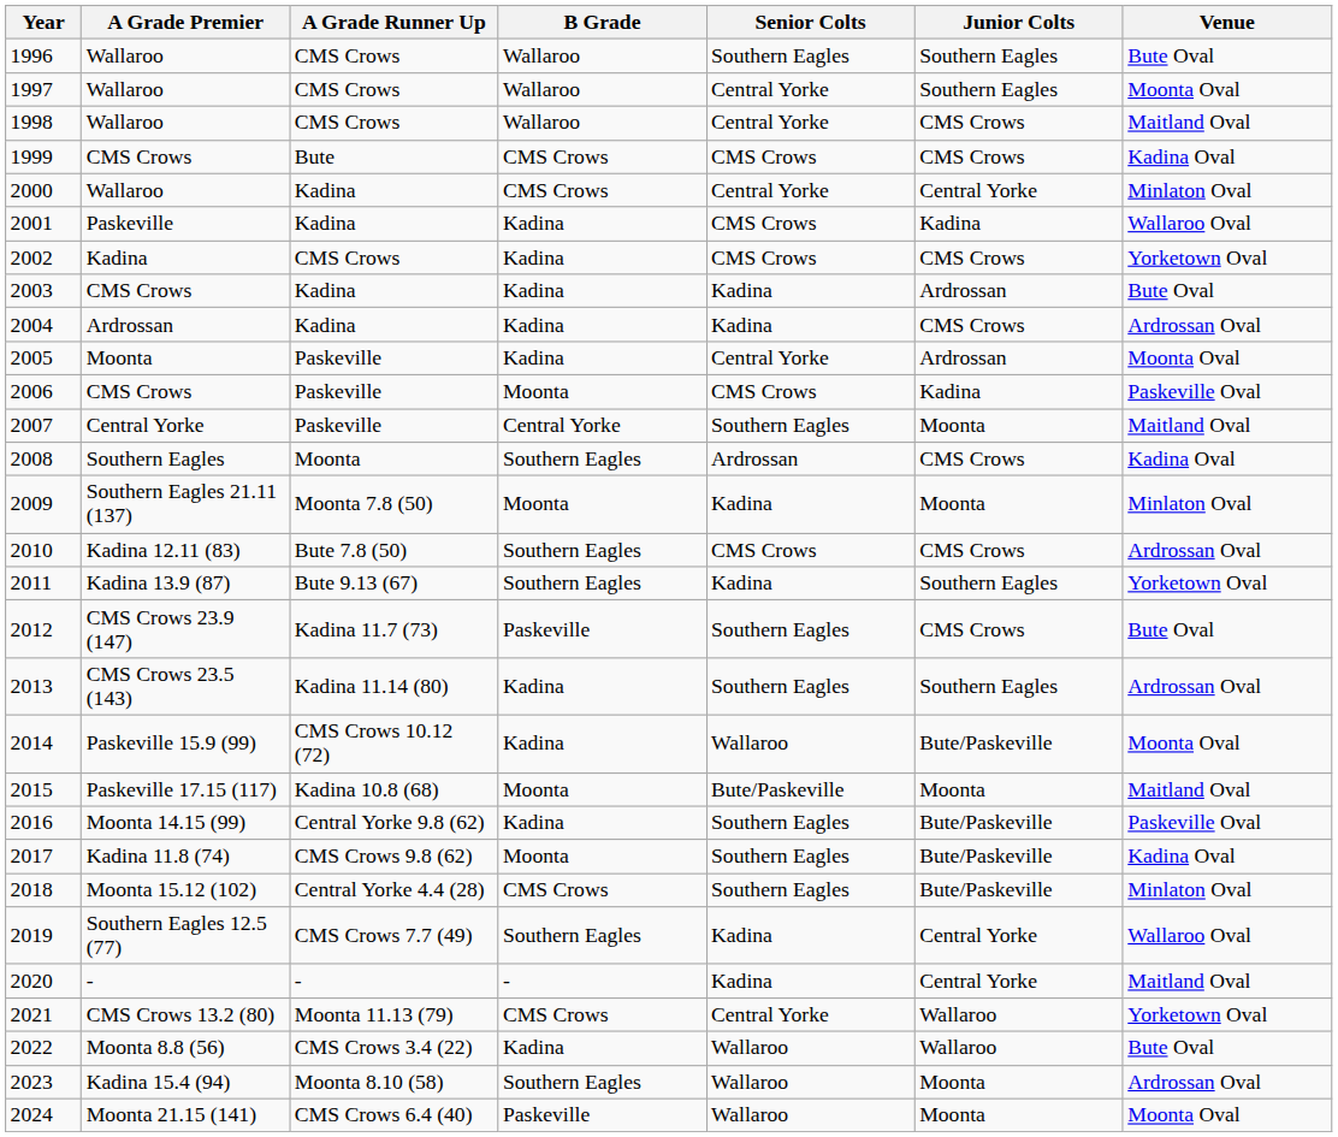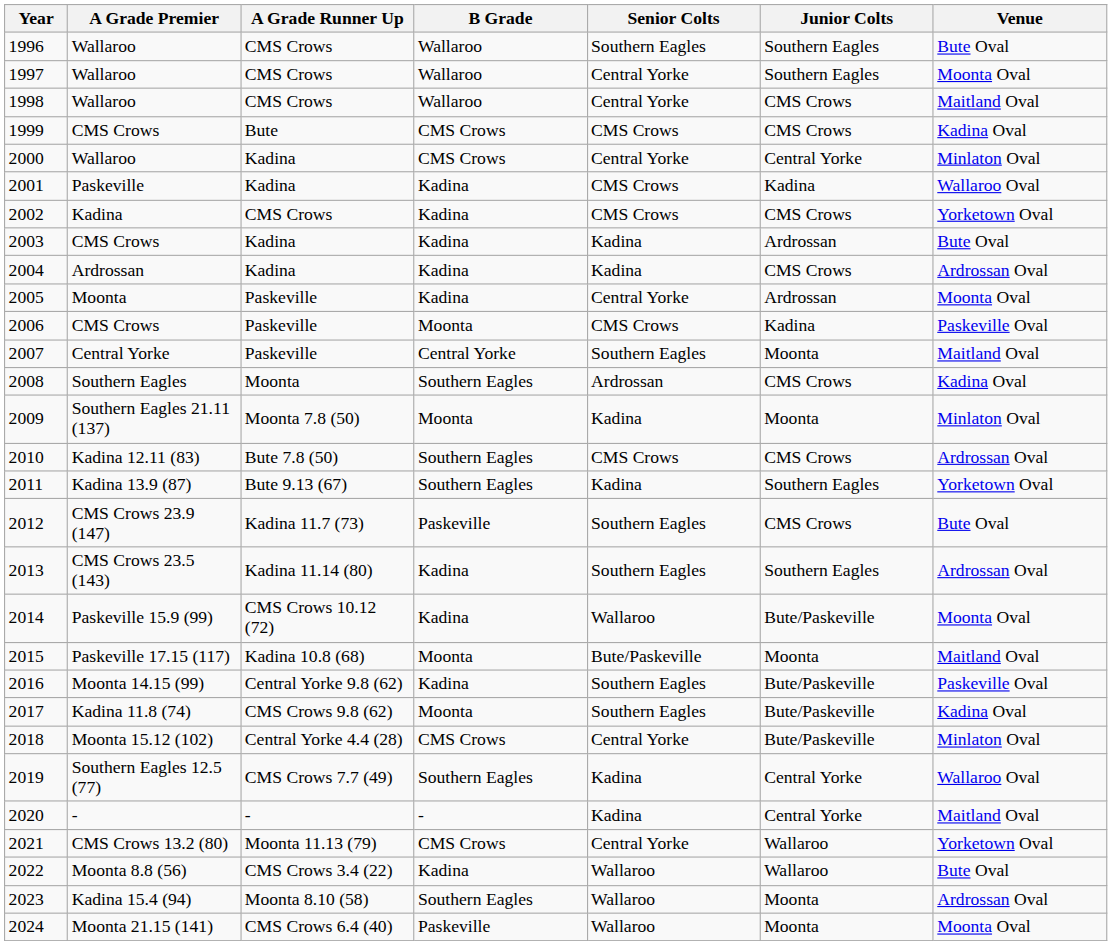 <table class="wikitable">
 <tr>
 <th scope="col" width="50">Year</th>
 <th scope="col" width="150">A Grade Premier</th>
 <th scope="col" width="150">A Grade Runner Up</th>
 <th scope="col" width="150">B Grade</th>
 <th scope="col" width="150">Senior Colts</th>
 <th scope="col" width="150">Junior Colts</th>
 <th scope="col" width="150">Venue</th>
 </tr>
 <tr>
 <td>1996</td>
 <td>Wallaroo</td>
 <td>CMS Crows</td>
 <td>Wallaroo</td>
 <td>Southern Eagles</td>
 <td>Southern Eagles</td>
 <td><a href='#'>Bute</a> Oval</td>
 </tr>
 <tr>
 <td>1997</td>
 <td>Wallaroo</td>
 <td>CMS Crows</td>
 <td>Wallaroo</td>
 <td>Central Yorke</td>
 <td>Southern Eagles</td>
 <td><a href='#'>Moonta</a> Oval</td>
 </tr>
 <tr>
 <td>1998</td>
 <td>Wallaroo</td>
 <td>CMS Crows</td>
 <td>Wallaroo</td>
 <td>Central Yorke</td>
 <td>CMS Crows</td>
 <td><a href='#'>Maitland</a> Oval</td>
 </tr>
 <tr>
 <td>1999</td>
 <td>CMS Crows</td>
 <td>Bute</td>
 <td>CMS Crows</td>
 <td>CMS Crows</td>
 <td>CMS Crows</td>
 <td><a href='#'>Kadina</a> Oval</td>
 </tr>
 <tr>
 <td>2000</td>
 <td>Wallaroo</td>
 <td>Kadina</td>
 <td>CMS Crows</td>
 <td>Central Yorke</td>
 <td>Central Yorke</td>
 <td><a href='#'>Minlaton</a> Oval</td>
 </tr>
 <tr>
 <td>2001</td>
 <td>Paskeville</td>
 <td>Kadina</td>
 <td>Kadina</td>
 <td>CMS Crows</td>
 <td>Kadina</td>
 <td><a href='#'>Wallaroo</a> Oval</td>
 </tr>
 <tr>
 <td>2002</td>
 <td>Kadina</td>
 <td>CMS Crows</td>
 <td>Kadina</td>
 <td>CMS Crows</td>
 <td>CMS Crows</td>
 <td><a href='#'>Yorketown</a> Oval</td>
 </tr>
 <tr>
 <td>2003</td>
 <td>CMS Crows</td>
 <td>Kadina</td>
 <td>Kadina</td>
 <td>Kadina</td>
 <td>Ardrossan</td>
 <td><a href='#'>Bute</a> Oval</td>
 </tr>
 <tr>
 <td>2004</td>
 <td>Ardrossan</td>
 <td>Kadina</td>
 <td>Kadina</td>
 <td>Kadina</td>
 <td>CMS Crows</td>
 <td><a href='#'>Ardrossan</a> Oval</td>
 </tr>
 <tr>
 <td>2005</td>
 <td>Moonta</td>
 <td>Paskeville</td>
 <td>Kadina</td>
 <td>Central Yorke</td>
 <td>Ardrossan</td>
 <td><a href='#'>Moonta</a> Oval</td>
 </tr>
 <tr>
 <td>2006</td>
 <td>CMS Crows</td>
 <td>Paskeville</td>
 <td>Moonta</td>
 <td>CMS Crows</td>
 <td>Kadina</td>
 <td><a href='#'>Paskeville</a> Oval</td>
 </tr>
 <tr>
 <td>2007</td>
 <td>Central Yorke</td>
 <td>Paskeville</td>
 <td>Central Yorke</td>
 <td>Southern Eagles</td>
 <td>Moonta</td>
 <td><a href='#'>Maitland</a> Oval</td>
 </tr>
 <tr>
 <td>2008</td>
 <td>Southern Eagles</td>
 <td>Moonta</td>
 <td>Southern Eagles</td>
 <td>Ardrossan</td>
 <td>CMS Crows</td>
 <td><a href='#'>Kadina</a> Oval</td>
 </tr>
 <tr>
 <td>2009</td>
 <td>Southern Eagles 21.11 (137)</td>
 <td>Moonta 7.8 (50)</td>
 <td>Moonta</td>
 <td>Kadina</td>
 <td>Moonta</td>
 <td><a href='#'>Minlaton</a> Oval</td>
 </tr>
 <tr>
 <td>2010</td>
 <td>Kadina 12.11 (83)</td>
 <td>Bute 7.8 (50)</td>
 <td>Southern Eagles</td>
 <td>CMS Crows</td>
 <td>CMS Crows</td>
 <td><a href='#'>Ardrossan</a> Oval</td>
 </tr>
 <tr>
 <td>2011</td>
 <td>Kadina 13.9 (87)</td>
 <td>Bute 9.13 (67)</td>
 <td>Southern Eagles</td>
 <td>Kadina</td>
 <td>Southern Eagles</td>
 <td><a href='#'>Yorketown</a> Oval</td>
 </tr>
 <tr>
 <td>2012</td>
 <td>CMS Crows 23.9 (147)</td>
 <td>Kadina 11.7 (73)</td>
 <td>Paskeville</td>
 <td>Southern Eagles</td>
 <td>CMS Crows</td>
 <td><a href='#'>Bute</a> Oval</td>
 </tr>
 <tr>
 <td>2013</td>
 <td>CMS Crows 23.5 (143)</td>
 <td>Kadina 11.14 (80)</td>
 <td>Kadina</td>
 <td>Southern Eagles</td>
 <td>Southern Eagles</td>
 <td><a href='#'>Ardrossan</a> Oval</td>
 </tr>
 <tr>
 <td>2014</td>
 <td>Paskeville 15.9 (99)</td>
 <td>CMS Crows 10.12 (72)</td>
 <td>Kadina</td>
 <td>Wallaroo</td>
 <td>Bute/Paskeville</td>
 <td><a href='#'>Moonta</a> Oval</td>
 </tr>
 <tr>
 <td>2015</td>
 <td>Paskeville 17.15 (117)</td>
 <td>Kadina 10.8 (68)</td>
 <td>Moonta</td>
 <td>Bute/Paskeville</td>
 <td>Moonta</td>
 <td><a href='#'>Maitland</a> Oval</td>
 </tr>
 <tr>
 <td>2016</td>
 <td>Moonta 14.15 (99)</td>
 <td>Central Yorke 9.8 (62)</td>
 <td>Kadina</td>
 <td>Southern Eagles</td>
 <td>Bute/Paskeville</td>
 <td><a href='#'>Paskeville</a> Oval</td>
 </tr>
 <tr>
 <td>2017</td>
 <td>Kadina 11.8 (74)</td>
 <td>CMS Crows 9.8 (62)</td>
 <td>Moonta</td>
 <td>Southern Eagles</td>
 <td>Bute/Paskeville</td>
 <td><a href='#'>Kadina</a> Oval</td>
 </tr>
 <tr>
 <td>2018</td>
 <td>Moonta 15.12 (102)</td>
 <td>Central Yorke 4.4 (28)</td>
 <td>CMS Crows</td>
-<td>Southern Eagles</td>
+<td>Central Yorke</td>
 <td>Bute/Paskeville</td>
 <td><a href='#'>Minlaton</a> Oval</td>
 </tr>
 <tr>
 <td>2019</td>
 <td>Southern Eagles 12.5 (77)</td>
 <td>CMS Crows 7.7 (49)</td>
 <td>Southern Eagles</td>
 <td>Kadina</td>
 <td>Central Yorke</td>
 <td><a href='#'>Wallaroo</a> Oval</td>
 </tr>
 <tr>
 <td>2020</td>
 <td>-</td>
 <td>-</td>
 <td>-</td>
 <td>Kadina</td>
 <td>Central Yorke</td>
 <td><a href='#'>Maitland</a> Oval</td>
 </tr>
 <tr>
 <td>2021</td>
 <td>CMS Crows 13.2 (80)</td>
 <td>Moonta 11.13 (79)</td>
 <td>CMS Crows</td>
 <td>Central Yorke</td>
 <td>Wallaroo</td>
 <td><a href='#'>Yorketown</a> Oval</td>
 </tr>
 <tr>
 <td>2022</td>
 <td>Moonta 8.8 (56)</td>
 <td>CMS Crows 3.4 (22)</td>
 <td>Kadina</td>
 <td>Wallaroo</td>
 <td>Wallaroo</td>
 <td><a href='#'>Bute</a> Oval</td>
 </tr>
 <tr>
 <td>2023</td>
 <td>Kadina 15.4 (94)</td>
 <td>Moonta 8.10 (58)</td>
 <td>Southern Eagles</td>
 <td>Wallaroo</td>
 <td>Moonta</td>
 <td><a href='#'>Ardrossan</a> Oval</td>
 </tr>
 <tr>
 <td>2024</td>
 <td>Moonta 21.15 (141)</td>
 <td>CMS Crows 6.4 (40)</td>
 <td>Paskeville</td>
 <td>Wallaroo</td>
 <td>Moonta</td>
 <td><a href='#'>Moonta</a> Oval</td>
 </tr>
 </table>
